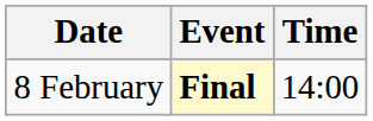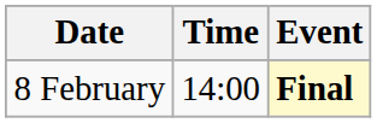 <table class=wikitable>
 <tr>
 <th>Date</th>
+<th>Time</th>
 <th>Event</th>
-<th>Time</th>
 </tr>
 <tr>
 <td>8 February</td>
+<td>14:00</td>
 <td style=background:lemonchiffon><strong>Final</strong></td>
-<td>14:00</td>
 </tr>
 </table>
